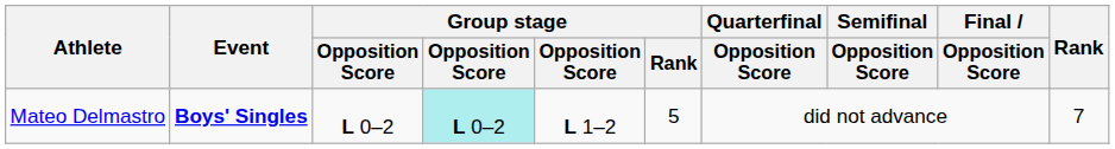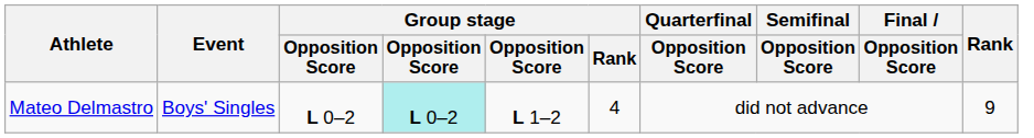 <table class="wikitable" style="font-size:90%">
 <tr>
 <th rowspan=2>Athlete</th>
 <th rowspan=2>Event</th>
 <th colspan=4>Group stage</th>
 <th>Quarterfinal</th>
 <th>Semifinal</th>
 <th>Final / </th>
 <th rowspan=2>Rank</th>
 </tr>
 <tr style="font-size:95%">
 <th>Opposition<br>Score</th>
 <th>Opposition<br>Score</th>
 <th>Opposition<br>Score</th>
 <th>Rank</th>
 <th>Opposition<br>Score</th>
 <th>Opposition<br>Score</th>
 <th>Opposition<br>Score</th>
 </tr>
 <tr align=center>
 <td align=left><a href='#'>Mateo Delmastro</a></td>
-<td align=left><strong><a href='#'>Boys' Singles</a></strong></td>
+<td align=left><a href='#'>Boys' Singles</a></td>
 <td><br> <strong>L</strong> 0–2</td>
 <td style="background: paleturquoise;"><br> <strong>L</strong> 0–2</td>
 <td><br> <strong>L</strong> 1–2</td>
-<td>5</td>
+<td>4</td>
 <td colspan=3>did not advance</td>
-<td>7</td>
+<td>9</td>
 </tr>
 </table>
